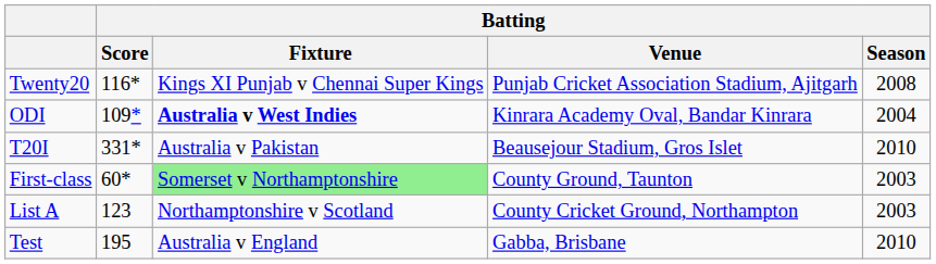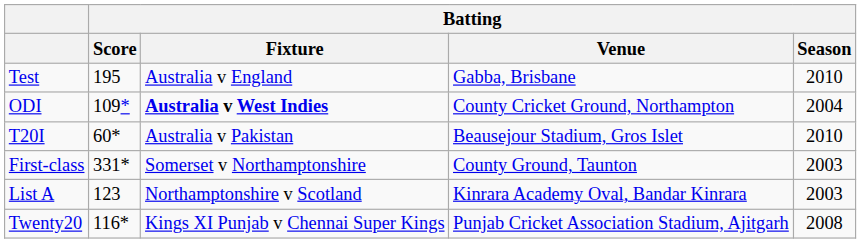 <table class=wikitable>
 <tr>
 <th rowspan="1"></th>
 <th colspan="4" rowspan="1">Batting</th>
 </tr>
 <tr>
 <th></th>
 <th>Score</th>
 <th>Fixture</th>
 <th>Venue</th>
 <th>Season</th>
 </tr>
 <tr>
-<td><a href='#'>Twenty20</a></td>
-<td>116*</td>
-<td><a href='#'>Kings XI Punjab</a> v <a href='#'>Chennai Super Kings</a></td>
-<td><a href='#'>Punjab Cricket Association Stadium, Ajitgarh</a></td>
-<td align="center">2008</td>
+<td><a href='#'>Test</a></td>
+<td>195</td>
+<td><a href='#'>Australia</a> v <a href='#'>England</a></td>
+<td><a href='#'>Gabba, Brisbane</a></td>
+<td align="center">2010</td>
 </tr>
 <tr>
 <td><a href='#'>ODI</a></td>
 <td>109<a href='#'>*</a></td>
 <td><strong><a href='#'>Australia</a> v <a href='#'>West Indies</a></strong></td>
-<td><a href='#'>Kinrara Academy Oval, Bandar Kinrara</a></td>
+<td><a href='#'>County Cricket Ground, Northampton</a></td>
 <td align="center">2004</td>
 </tr>
 <tr>
 <td><a href='#'>T20I</a></td>
-<td>331*</td>
+<td>60*</td>
 <td><a href='#'>Australia</a> v <a href='#'>Pakistan</a></td>
 <td><a href='#'>Beausejour Stadium, Gros Islet</a></td>
 <td align="center">2010</td>
 </tr>
 <tr>
 <td><a href='#'>First-class</a></td>
-<td>60*</td>
-<td style="background: lightgreen;"><a href='#'>Somerset</a> v <a href='#'>Northamptonshire</a></td>
+<td>331*</td>
+<td><a href='#'>Somerset</a> v <a href='#'>Northamptonshire</a></td>
 <td><a href='#'>County Ground, Taunton</a></td>
 <td align="center">2003</td>
 </tr>
 <tr>
 <td><a href='#'>List A</a></td>
 <td>123</td>
 <td><a href='#'>Northamptonshire</a> v <a href='#'>Scotland</a></td>
-<td><a href='#'>County Cricket Ground, Northampton</a></td>
+<td><a href='#'>Kinrara Academy Oval, Bandar Kinrara</a></td>
 <td align="center">2003</td>
 </tr>
 <tr>
-<td><a href='#'>Test</a></td>
-<td>195</td>
-<td><a href='#'>Australia</a> v <a href='#'>England</a></td>
-<td><a href='#'>Gabba, Brisbane</a></td>
-<td align="center">2010</td>
+<td><a href='#'>Twenty20</a></td>
+<td>116*</td>
+<td><a href='#'>Kings XI Punjab</a> v <a href='#'>Chennai Super Kings</a></td>
+<td><a href='#'>Punjab Cricket Association Stadium, Ajitgarh</a></td>
+<td align="center">2008</td>
 </tr>
 </table>
